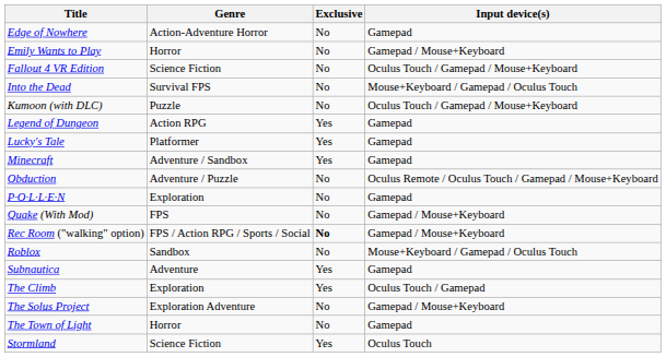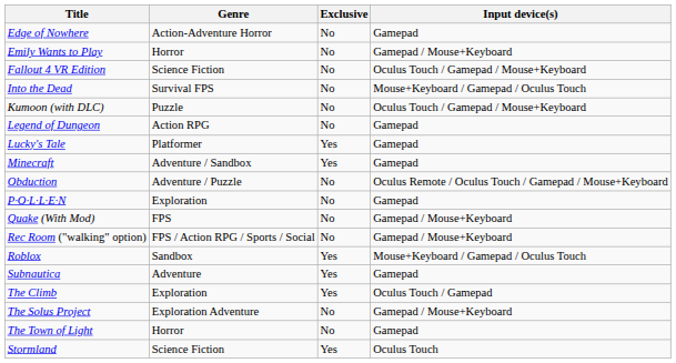 <table class="wikitable sortable">
 <tr>
 <th>Title</th>
 <th>Genre</th>
 <th>Exclusive</th>
 <th>Input device(s)</th>
 </tr>
 <tr>
 <td><em><a href='#'>Edge of Nowhere</a></em></td>
 <td>Action-Adventure Horror</td>
 <td>No</td>
 <td>Gamepad</td>
 </tr>
 <tr>
 <td><em><a href='#'>Emily Wants to Play</a></em></td>
 <td>Horror</td>
 <td>No</td>
 <td>Gamepad / Mouse+Keyboard</td>
 </tr>
 <tr>
 <td><em><a href='#'>Fallout 4 VR Edition</a></em></td>
 <td>Science Fiction</td>
 <td>No</td>
 <td>Oculus Touch / Gamepad / Mouse+Keyboard</td>
 </tr>
 <tr>
 <td><em><a href='#'>Into the Dead</a></em></td>
 <td>Survival FPS</td>
 <td>No</td>
 <td>Mouse+Keyboard / Gamepad / Oculus Touch</td>
 </tr>
 <tr>
 <td><em>Kumoon (with DLC)</em></td>
 <td>Puzzle</td>
 <td>No</td>
 <td>Oculus Touch / Gamepad / Mouse+Keyboard</td>
 </tr>
 <tr>
 <td><em><a href='#'>Legend of Dungeon</a></em></td>
 <td>Action RPG</td>
-<td>Yes</td>
+<td>No</td>
 <td>Gamepad</td>
 </tr>
 <tr>
 <td><em><a href='#'>Lucky's Tale</a></em></td>
 <td>Platformer</td>
 <td>Yes</td>
 <td>Gamepad</td>
 </tr>
 <tr>
 <td><em><a href='#'>Minecraft</a></em></td>
 <td>Adventure / Sandbox</td>
 <td>Yes</td>
 <td>Gamepad</td>
 </tr>
 <tr>
 <td><em><a href='#'>Obduction</a></em></td>
 <td>Adventure / Puzzle</td>
 <td>No</td>
 <td>Oculus Remote / Oculus Touch / Gamepad / Mouse+Keyboard</td>
 </tr>
 <tr>
 <td><em><a href='#'>P·O·L·L·E·N</a></em></td>
 <td>Exploration</td>
 <td>No</td>
 <td>Gamepad</td>
 </tr>
 <tr>
 <td><em><a href='#'>Quake</a> (With Mod)</em></td>
 <td>FPS</td>
 <td>No</td>
 <td>Gamepad / Mouse+Keyboard</td>
 </tr>
 <tr>
 <td><em><a href='#'>Rec Room</a></em> ("walking" option)</td>
 <td>FPS / Action RPG / Sports / Social</td>
-<td><strong>No</strong></td>
+<td>No</td>
 <td>Gamepad / Mouse+Keyboard</td>
 </tr>
 <tr>
 <td><em><a href='#'>Roblox</a></em></td>
 <td>Sandbox</td>
-<td>No</td>
+<td>Yes</td>
 <td>Mouse+Keyboard / Gamepad / Oculus Touch</td>
 </tr>
 <tr>
 <td><em><a href='#'>Subnautica</a></em></td>
 <td>Adventure</td>
 <td>Yes</td>
 <td>Gamepad</td>
 </tr>
 <tr>
 <td><em><a href='#'>The Climb</a></em></td>
 <td>Exploration</td>
 <td>Yes</td>
 <td>Oculus Touch / Gamepad</td>
 </tr>
 <tr>
 <td><em><a href='#'>The Solus Project</a></em></td>
 <td>Exploration Adventure</td>
 <td>No</td>
 <td>Gamepad / Mouse+Keyboard</td>
 </tr>
 <tr>
 <td><em><a href='#'>The Town of Light</a></em></td>
 <td>Horror</td>
 <td>No</td>
 <td>Gamepad</td>
 </tr>
 <tr>
 <td><a href='#'><em>Stormland</em></a></td>
 <td>Science Fiction</td>
 <td>Yes</td>
 <td>Oculus Touch</td>
 </tr>
 </table>
